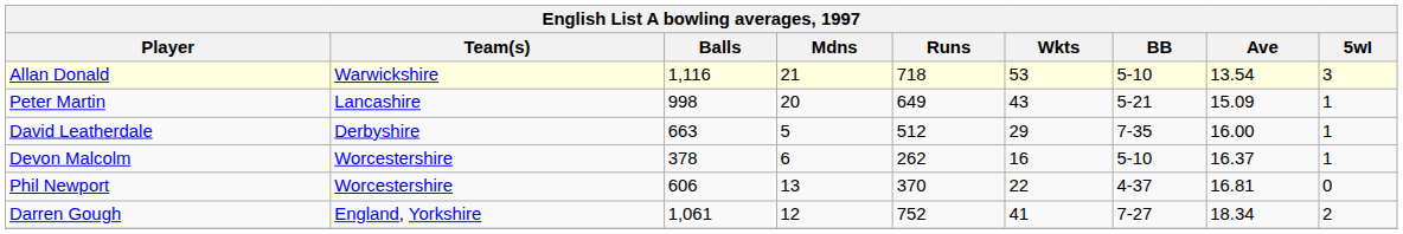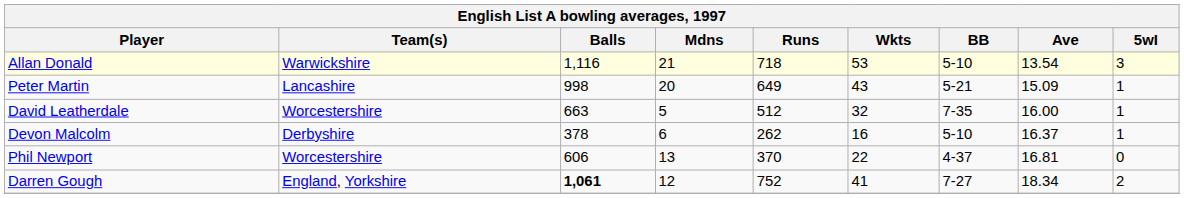 <table class="wikitable" width="100%">
 <tr>
 <th bgcolor="#efefef" colspan=14>English List A bowling averages, 1997</th>
 </tr>
 <tr bgcolor="#efefef">
 <th>Player</th>
 <th>Team(s)</th>
 <th>Balls</th>
 <th>Mdns</th>
 <th>Runs</th>
 <th>Wkts</th>
 <th>BB</th>
 <th>Ave</th>
 <th>5wI</th>
 </tr>
 <tr bgcolor="#ffffe0">
 <td><a href='#'>Allan Donald</a></td>
 <td><a href='#'>Warwickshire</a></td>
 <td>1,116</td>
 <td>21</td>
 <td>718</td>
 <td>53</td>
 <td>5-10</td>
 <td>13.54</td>
 <td>3</td>
 </tr>
 <tr>
 <td><a href='#'>Peter Martin</a></td>
 <td><a href='#'>Lancashire</a></td>
 <td>998</td>
 <td>20</td>
 <td>649</td>
 <td>43</td>
 <td>5-21</td>
 <td>15.09</td>
 <td>1</td>
 </tr>
 <tr>
 <td><a href='#'>David Leatherdale</a></td>
-<td><a href='#'>Derbyshire</a></td>
+<td><a href='#'>Worcestershire</a></td>
 <td>663</td>
 <td>5</td>
 <td>512</td>
-<td>29</td>
+<td>32</td>
 <td>7-35</td>
 <td>16.00</td>
 <td>1</td>
 </tr>
 <tr>
 <td><a href='#'>Devon Malcolm</a></td>
-<td><a href='#'>Worcestershire</a></td>
+<td><a href='#'>Derbyshire</a></td>
 <td>378</td>
 <td>6</td>
 <td>262</td>
 <td>16</td>
 <td>5-10</td>
 <td>16.37</td>
 <td>1</td>
 </tr>
 <tr>
 <td><a href='#'>Phil Newport</a></td>
 <td><a href='#'>Worcestershire</a></td>
 <td>606</td>
 <td>13</td>
 <td>370</td>
 <td>22</td>
 <td>4-37</td>
 <td>16.81</td>
 <td>0</td>
 </tr>
 <tr>
 <td><a href='#'>Darren Gough</a></td>
 <td><a href='#'>England</a>, <a href='#'>Yorkshire</a></td>
-<td>1,061</td>
+<td><strong>1,061</strong></td>
 <td>12</td>
 <td>752</td>
 <td>41</td>
 <td>7-27</td>
 <td>18.34</td>
 <td>2</td>
 </tr>
 <tr>
 </tr>
 </table>
